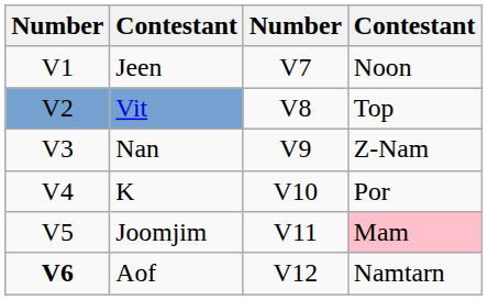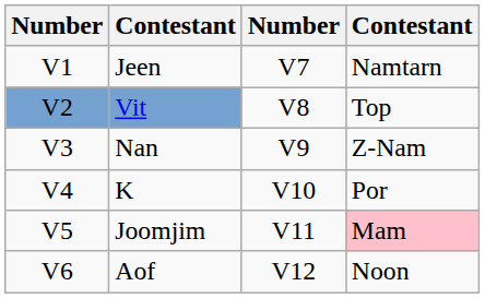 <table class="wikitable">
 <tr>
 <th>Number</th>
 <th>Contestant</th>
 <th>Number</th>
 <th>Contestant</th>
 </tr>
 <tr>
 <td style="text-align:center;">V1</td>
 <td>Jeen</td>
 <td style="text-align:center;">V7</td>
-<td>Noon</td>
+<td>Namtarn</td>
 </tr>
 <tr>
 <td style="background:#75a1d0; text-align:center;">V2</td>
 <td style="background:#75a1d0;"><a href='#'>Vit</a></td>
 <td style="text-align:center;">V8</td>
 <td>Top</td>
 </tr>
 <tr>
 <td style="text-align:center;">V3</td>
 <td>Nan</td>
 <td style="text-align:center;">V9</td>
 <td>Z-Nam</td>
 </tr>
 <tr>
 <td style="text-align:center;">V4</td>
 <td>K</td>
 <td style="text-align:center;">V10</td>
 <td>Por</td>
 </tr>
 <tr>
 <td style="text-align:center;">V5</td>
 <td>Joomjim</td>
 <td style="text-align:center;">V11</td>
 <td style="background: pink;">Mam</td>
 </tr>
 <tr>
-<td style="text-align:center;"><strong>V6</strong></td>
+<td style="text-align:center;">V6</td>
 <td>Aof</td>
 <td style="text-align:center;">V12</td>
-<td>Namtarn</td>
+<td>Noon</td>
 </tr>
 </table>
